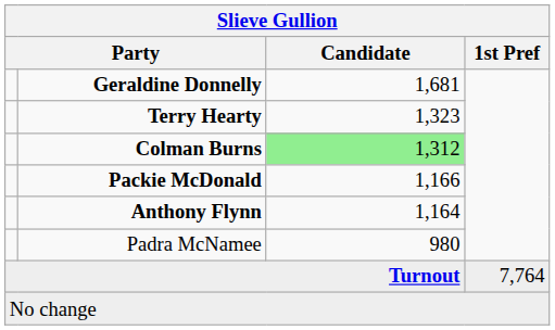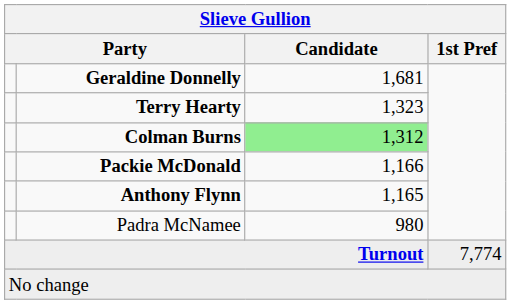 <table class="wikitable">
 <tr>
 <th colspan="4" align="center"><a href='#'>Slieve Gullion</a></th>
 </tr>
 <tr>
 <th colspan="2" align="center" width=200>Party</th>
 <th width=150>Candidate</th>
 <th width=60>1st Pref</th>
 </tr>
 <tr>
 <td></td>
 <td align="right"><strong>Geraldine Donnelly</strong></td>
 <td align="right">1,681</td>
 </tr>
 <tr>
 <td></td>
 <td align="right"><strong>Terry Hearty</strong></td>
 <td align="right">1,323</td>
 </tr>
 <tr>
 <td></td>
 <td align="right"><strong>Colman Burns</strong></td>
 <td align="right" style="background: lightgreen;">1,312</td>
 </tr>
 <tr>
 <td></td>
 <td align="right"><strong>Packie McDonald</strong></td>
 <td align="right">1,166</td>
 </tr>
 <tr>
 <td></td>
 <td align="right"><strong>Anthony Flynn</strong></td>
-<td align="right">1,164</td>
+<td align="right">1,165</td>
 </tr>
 <tr>
 <td></td>
 <td align="right">Padra McNamee</td>
 <td align="right">980</td>
 </tr>
 <tr bgcolor="EEEEEE">
 <td colspan=3 align="right"><strong><a href='#'>Turnout</a></strong></td>
-<td align="right">7,764</td>
+<td align="right">7,774</td>
 </tr>
 <tr>
 <td colspan=4 bgcolor="EEEEEE">No change</td>
 </tr>
 </table>
